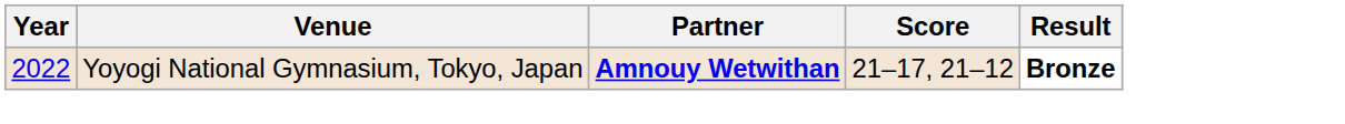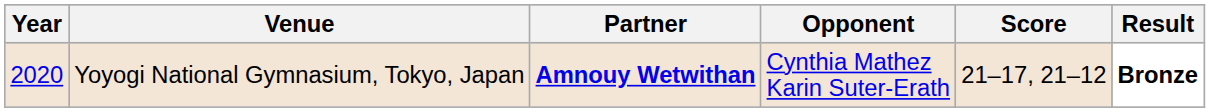 <table class="sortable wikitable" style="font-size: 90%;">
 <tr>
 <th>Year</th>
 <th>Venue</th>
 <th>Partner</th>
+<th>Opponent</th>
 <th>Score</th>
 <th>Result</th>
 </tr>
 <tr style="background:#F3E6D7">
-<td align="center"><a href='#'>2022</a></td>
+<td align="center"><a href='#'>2020</a></td>
 <td align="left">Yoyogi National Gymnasium, Tokyo, Japan</td>
 <td align="left"><strong> <a href='#'>Amnouy Wetwithan</a></strong></td>
+<td align="left"> <a href='#'>Cynthia Mathez</a><br> <a href='#'>Karin Suter-Erath</a></td>
 <td align="left">21–17, 21–12</td>
 <td style="text-align:left; background:white"> <strong>Bronze</strong></td>
 </tr>
 </table>
